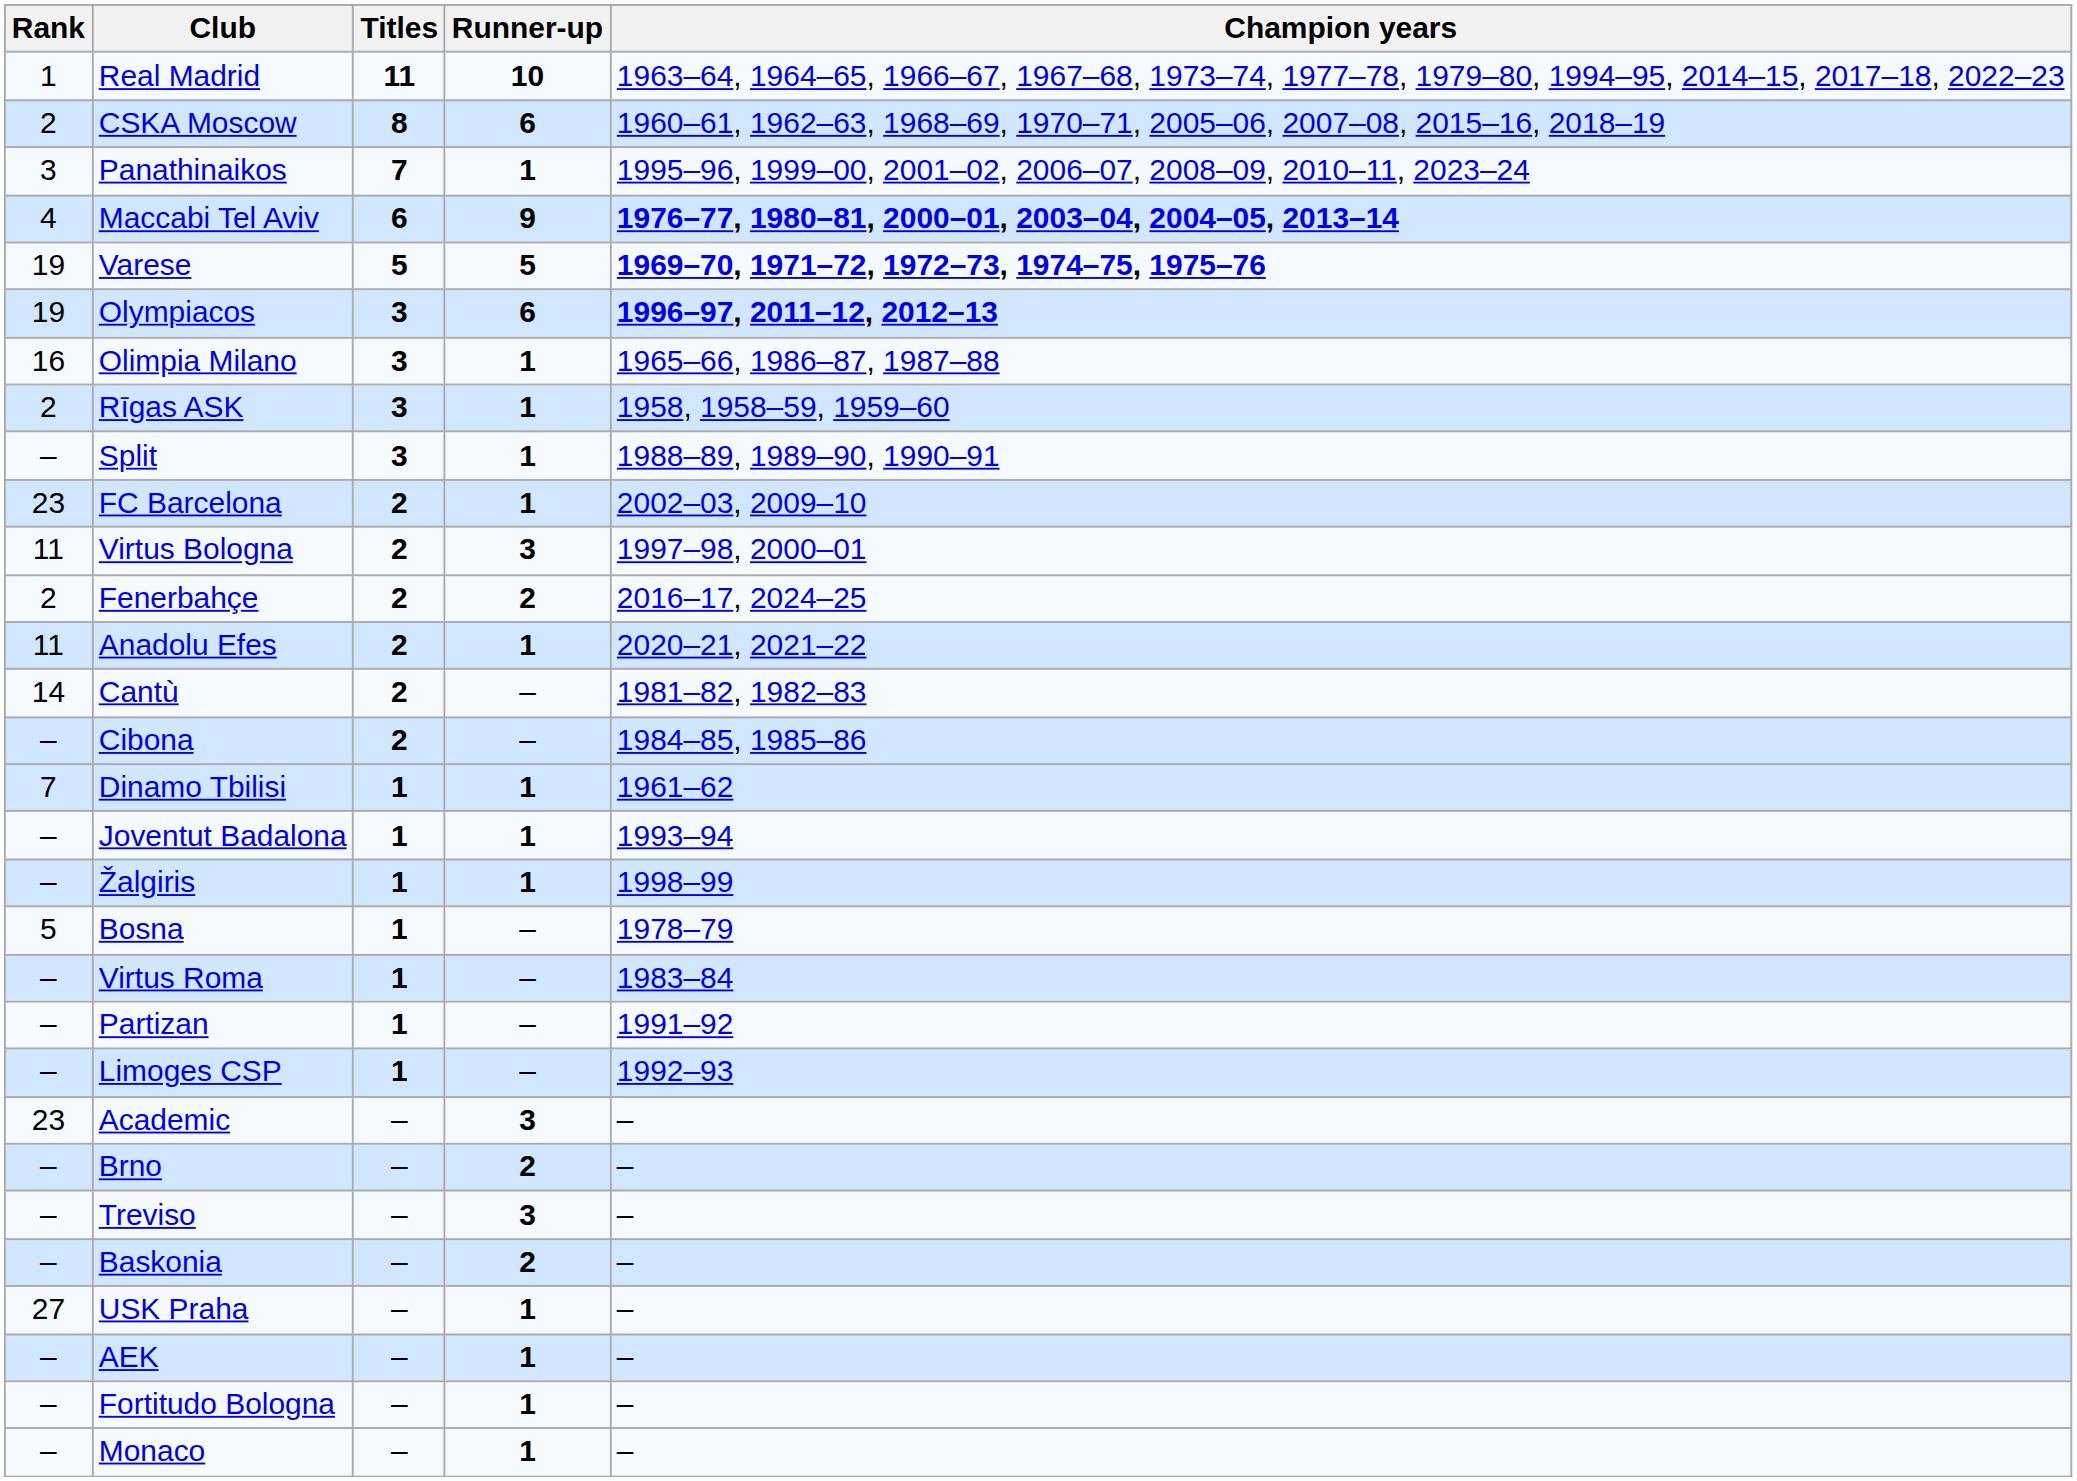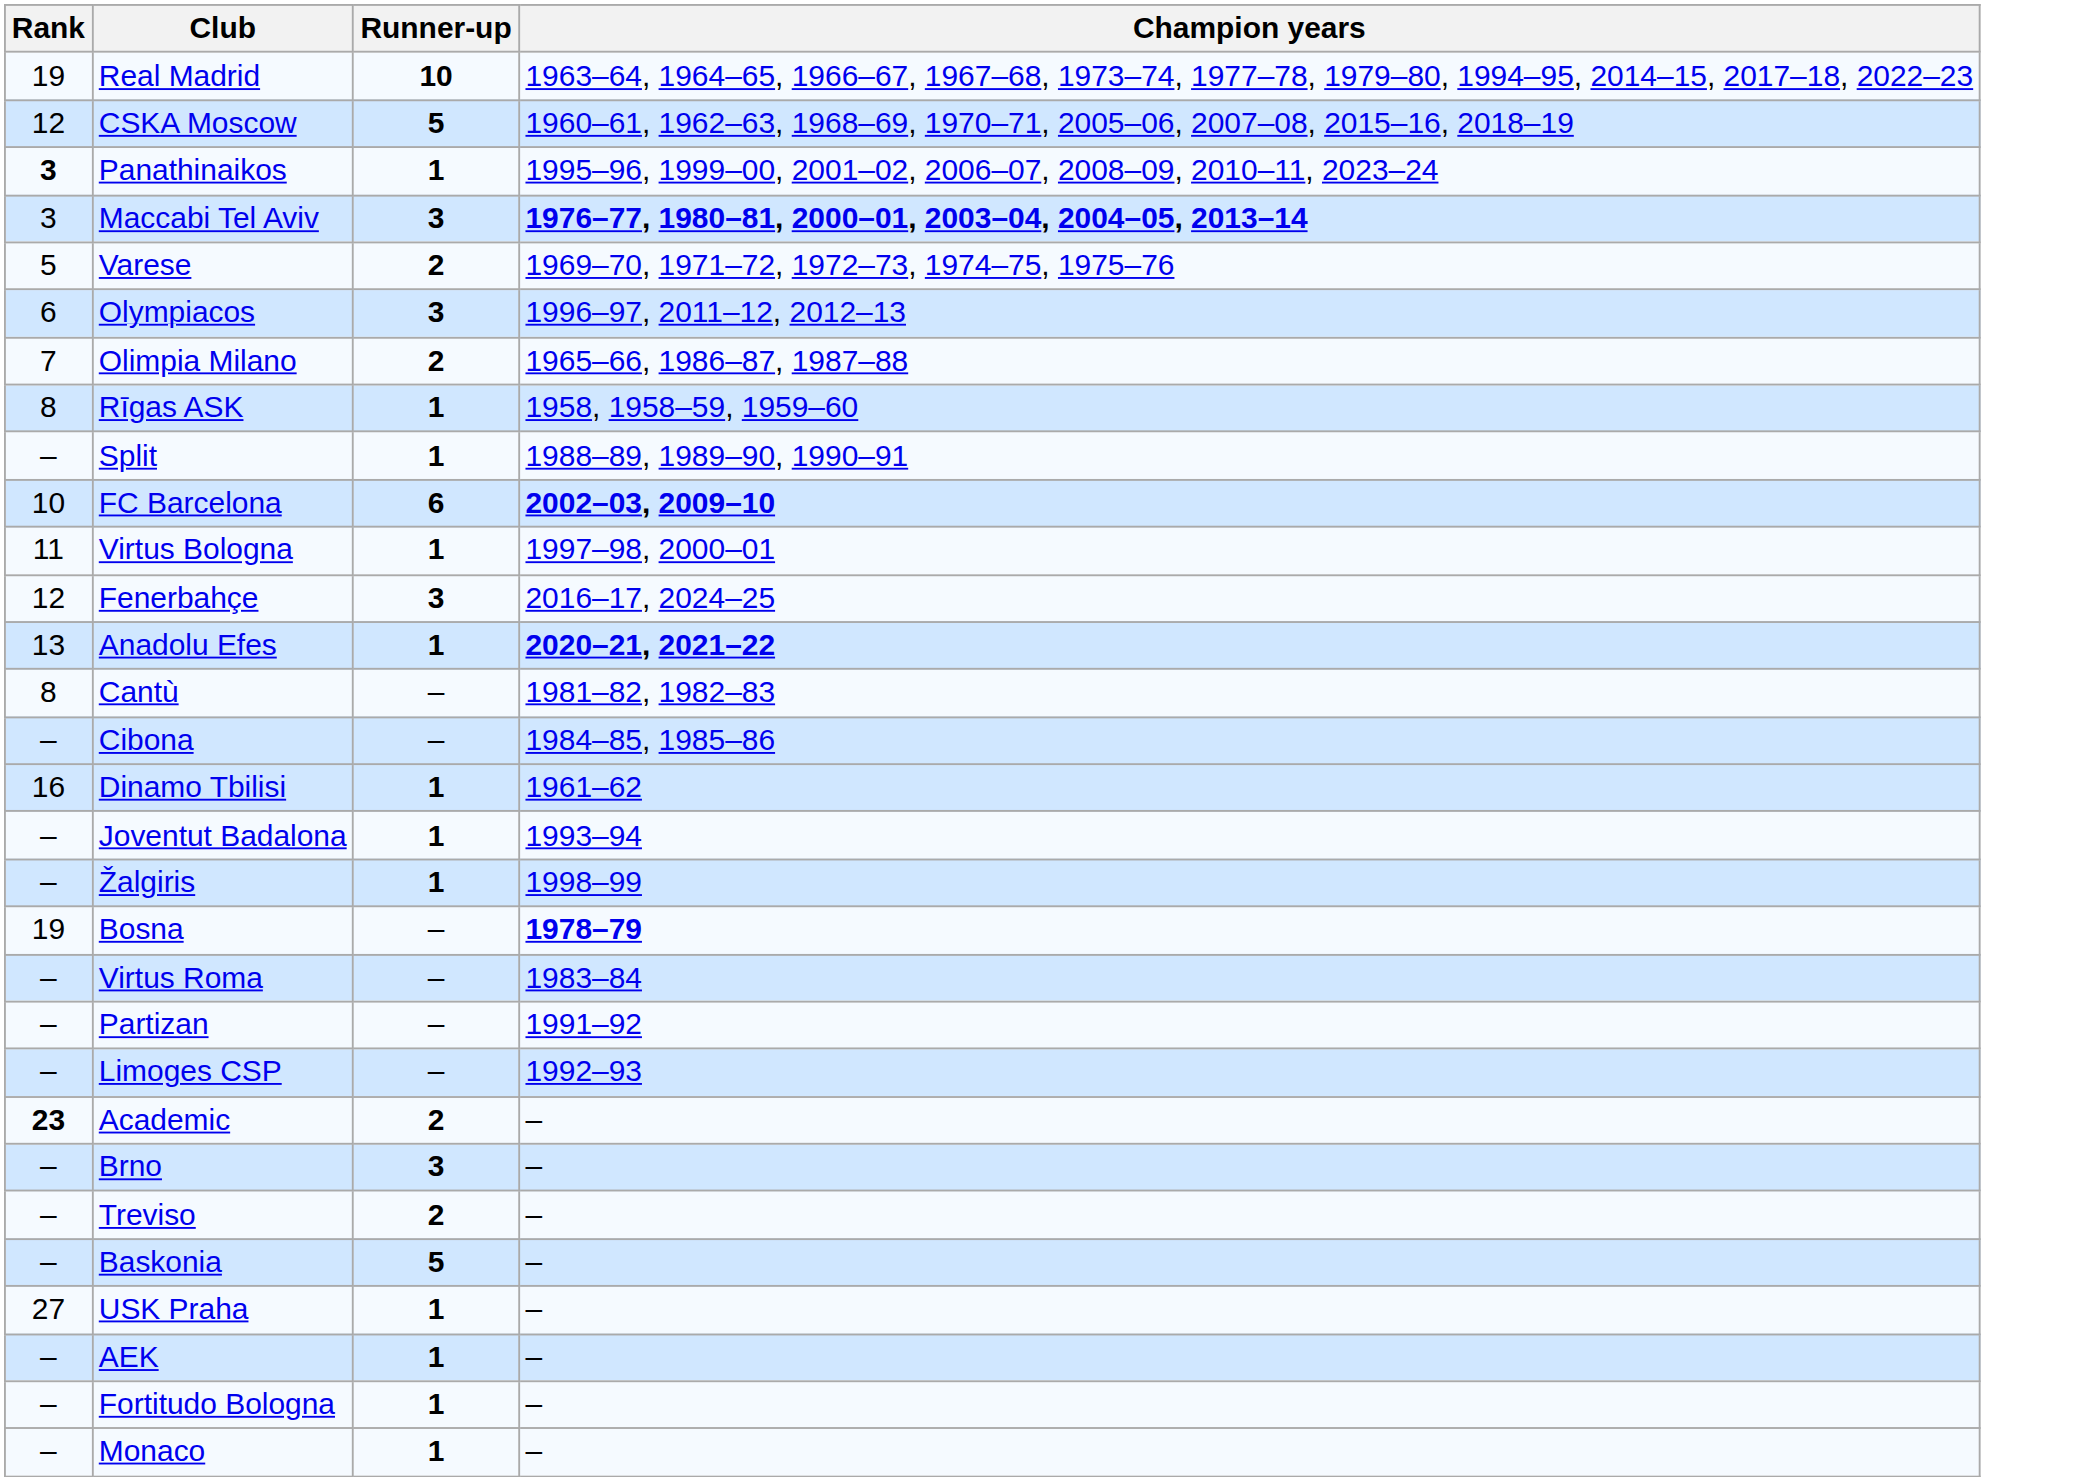 <table class="wikitable sortable">
 <tr>
 <th>Rank</th>
 <th>Club</th>
-<th>Titles</th>
 <th>Runner-up</th>
 <th>Champion years</th>
 </tr>
 <tr bgcolor=#F5FAFF>
-<td align=center>1</td>
+<td align=center>19</td>
 <td> <a href='#'>Real Madrid</a></td>
-<td align=center><strong>11</strong></td>
 <td align=center><strong>10</strong></td>
 <td><a href='#'>1963–64</a>, <a href='#'>1964–65</a>, <a href='#'>1966–67</a>, <a href='#'>1967–68</a>, <a href='#'>1973–74</a>, <a href='#'>1977–78</a>, <a href='#'>1979–80</a>, <a href='#'>1994–95</a>, <a href='#'>2014–15</a>, <a href='#'>2017–18</a>, <a href='#'>2022–23</a></td>
 </tr>
 <tr bgcolor=#D0E7FF>
-<td align=center>2</td>
+<td align="center">12</td>
 <td>  <a href='#'>CSKA Moscow</a></td>
-<td align=center><strong>8</strong></td>
-<td align=center><strong>6</strong></td>
+<td align=center><strong>5</strong></td>
 <td><a href='#'>1960–61</a>, <a href='#'>1962–63</a>, <a href='#'>1968–69</a>, <a href='#'>1970–71</a>, <a href='#'>2005–06</a>, <a href='#'>2007–08</a>, <a href='#'>2015–16</a>, <a href='#'>2018–19</a></td>
 </tr>
 <tr bgcolor=#F5FAFF>
-<td align=center>3</td>
+<td align=center><strong>3</strong></td>
 <td> <a href='#'>Panathinaikos</a></td>
-<td align=center><strong>7</strong></td>
 <td align=center><strong>1</strong></td>
 <td><a href='#'>1995–96</a>, <a href='#'>1999–00</a>, <a href='#'>2001–02</a>, <a href='#'>2006–07</a>, <a href='#'>2008–09</a>, <a href='#'>2010–11</a>, <a href='#'>2023–24</a></td>
 </tr>
 <tr bgcolor=#D0E7FF>
-<td align=center>4</td>
+<td align=center>3</td>
 <td> <a href='#'>Maccabi Tel Aviv</a></td>
-<td align=center><strong>6</strong></td>
-<td align=center><strong>9</strong></td>
+<td align=center><strong>3</strong></td>
 <td><strong><a href='#'>1976–77</a>, <a href='#'>1980–81</a>, <a href='#'>2000–01</a>, <a href='#'>2003–04</a>, <a href='#'>2004–05</a>, <a href='#'>2013–14</a></strong></td>
 </tr>
 <tr bgcolor=#F5FAFF>
-<td align=center>19</td>
+<td align=center>5</td>
 <td> <a href='#'>Varese</a></td>
-<td align=center><strong>5</strong></td>
-<td align=center><strong>5</strong></td>
-<td><strong><a href='#'>1969–70</a>, <a href='#'>1971–72</a>, <a href='#'>1972–73</a>, <a href='#'>1974–75</a>, <a href='#'>1975–76</a></strong></td>
+<td align=center><strong>2</strong></td>
+<td><a href='#'>1969–70</a>, <a href='#'>1971–72</a>, <a href='#'>1972–73</a>, <a href='#'>1974–75</a>, <a href='#'>1975–76</a></td>
 </tr>
 <tr bgcolor=#D0E7FF>
-<td align=center>19</td>
+<td align=center>6</td>
 <td> <a href='#'>Olympiacos</a></td>
 <td align=center><strong>3</strong></td>
-<td align=center><strong>6</strong></td>
-<td><strong><a href='#'>1996–97</a>, <a href='#'>2011–12</a>, <a href='#'>2012–13</a></strong></td>
+<td><a href='#'>1996–97</a>, <a href='#'>2011–12</a>, <a href='#'>2012–13</a></td>
 </tr>
 <tr bgcolor=#F5FAFF>
-<td align="center">16</td>
+<td align=center>7</td>
 <td> <a href='#'>Olimpia Milano</a></td>
-<td align=center><strong>3</strong></td>
-<td align=center><strong>1</strong></td>
+<td align=center><strong>2</strong></td>
 <td><a href='#'>1965–66</a>, <a href='#'>1986–87</a>, <a href='#'>1987–88</a></td>
 </tr>
 <tr bgcolor=#D0E7FF>
-<td align=center>2</td>
+<td align=center>8</td>
 <td> <a href='#'>Rīgas ASK</a></td>
-<td align=center><strong>3</strong></td>
 <td align=center><strong>1</strong></td>
 <td><a href='#'>1958</a>, <a href='#'>1958–59</a>, <a href='#'>1959–60</a></td>
 </tr>
 <tr bgcolor=#F5FAFF>
 <td align=center>–</td>
 <td> <a href='#'>Split</a></td>
-<td align=center><strong>3</strong></td>
 <td align=center><strong>1</strong></td>
 <td><a href='#'>1988–89</a>, <a href='#'>1989–90</a>, <a href='#'>1990–91</a></td>
 </tr>
 <tr bgcolor=#D0E7FF>
-<td align=center>23</td>
+<td align=center>10</td>
 <td> <a href='#'>FC Barcelona</a></td>
-<td align=center><strong>2</strong></td>
-<td align=center><strong>1</strong></td>
-<td><a href='#'>2002–03</a>, <a href='#'>2009–10</a></td>
+<td align=center><strong>6</strong></td>
+<td><strong><a href='#'>2002–03</a>, <a href='#'>2009–10</a></strong></td>
 </tr>
 <tr bgcolor=#F5FAFF>
 <td align=center>11</td>
 <td> <a href='#'>Virtus Bologna</a></td>
-<td align=center><strong>2</strong></td>
-<td align=center><strong>3</strong></td>
+<td align=center><strong>1</strong></td>
 <td><a href='#'>1997–98</a>, <a href='#'>2000–01</a></td>
 </tr>
 <tr bgcolor=#F5FAFF>
-<td align=center>2</td>
+<td align="center">12</td>
 <td> <a href='#'>Fenerbahçe</a></td>
-<td align="center"><strong>2</strong></td>
-<td align="center"><strong>2</strong></td>
+<td align="center"><strong>3</strong></td>
 <td><a href='#'>2016–17</a>, <a href='#'>2024–25</a></td>
 </tr>
 <tr bgcolor=#D0E7FF>
-<td align=center>11</td>
+<td align=center>13</td>
 <td> <a href='#'>Anadolu Efes</a></td>
-<td align=center><strong>2</strong></td>
 <td align=center><strong>1</strong></td>
-<td><a href='#'>2020–21</a>, <a href='#'>2021–22</a></td>
+<td><strong><a href='#'>2020–21</a>, <a href='#'>2021–22</a></strong></td>
 </tr>
 <tr bgcolor=#F5FAFF>
-<td align=center>14</td>
+<td align=center>8</td>
 <td> <a href='#'>Cantù</a></td>
-<td align=center><strong>2</strong></td>
 <td align=center>–</td>
 <td><a href='#'>1981–82</a>, <a href='#'>1982–83</a></td>
 </tr>
 <tr bgcolor=#D0E7FF>
 <td align=center>–</td>
 <td> <a href='#'>Cibona</a></td>
-<td align=center><strong>2</strong></td>
 <td align=center>–</td>
 <td><a href='#'>1984–85</a>, <a href='#'>1985–86</a></td>
 </tr>
 <tr bgcolor="#D0E7FF">
-<td align=center>7</td>
+<td align="center">16</td>
 <td> <a href='#'>Dinamo Tbilisi</a></td>
-<td align="center"><strong>1</strong></td>
 <td align="center"><strong>1</strong></td>
 <td><a href='#'>1961–62</a></td>
 </tr>
 <tr bgcolor=#F5FAFF>
 <td align=center>–</td>
 <td> <a href='#'>Joventut Badalona</a></td>
 <td align=center><strong>1</strong></td>
-<td align=center><strong>1</strong></td>
 <td><a href='#'>1993–94</a></td>
 </tr>
 <tr bgcolor=#D0E7FF>
 <td align=center>–</td>
 <td>  <a href='#'>Žalgiris</a></td>
 <td align=center><strong>1</strong></td>
-<td align=center><strong>1</strong></td>
 <td><a href='#'>1998–99</a></td>
 </tr>
 <tr bgcolor=#F5FAFF>
-<td align=center>5</td>
+<td align=center>19</td>
 <td> <a href='#'>Bosna</a></td>
-<td align=center><strong>1</strong></td>
 <td align=center>–</td>
-<td><a href='#'>1978–79</a></td>
+<td><strong><a href='#'>1978–79</a></strong></td>
 </tr>
 <tr bgcolor=#D0E7FF>
 <td align=center>–</td>
 <td> <a href='#'>Virtus Roma</a></td>
-<td align=center><strong>1</strong></td>
 <td align=center>–</td>
 <td><a href='#'>1983–84</a></td>
 </tr>
 <tr bgcolor=#F5FAFF>
 <td align=center>–</td>
 <td> <a href='#'>Partizan</a></td>
-<td align=center><strong>1</strong></td>
 <td align=center>–</td>
 <td><a href='#'>1991–92</a></td>
 </tr>
 <tr bgcolor=#D0E7FF>
 <td align=center>–</td>
 <td> <a href='#'>Limoges CSP</a></td>
-<td align=center><strong>1</strong></td>
 <td align=center>–</td>
 <td><a href='#'>1992–93</a></td>
 </tr>
 <tr bgcolor=#F5FAFF>
-<td align=center>23</td>
+<td align=center><strong>23</strong></td>
 <td> <a href='#'>Academic</a></td>
-<td align=center>–</td>
-<td align=center><strong>3</strong></td>
+<td align=center><strong>2</strong></td>
 <td>–</td>
 </tr>
 <tr bgcolor=#D0E7FF>
 <td align=center>–</td>
 <td> <a href='#'>Brno</a></td>
-<td align=center>–</td>
-<td align=center><strong>2</strong></td>
+<td align=center><strong>3</strong></td>
 <td>–</td>
 </tr>
 <tr bgcolor=#F5FAFF>
 <td align=center>–</td>
 <td> <a href='#'>Treviso</a></td>
-<td align=center>–</td>
-<td align=center><strong>3</strong></td>
+<td align=center><strong>2</strong></td>
 <td>–</td>
 </tr>
 <tr bgcolor=#D0E7FF>
 <td align=center>–</td>
 <td> <a href='#'>Baskonia</a></td>
-<td align=center>–</td>
-<td align=center><strong>2</strong></td>
+<td align=center><strong>5</strong></td>
 <td>–</td>
 </tr>
 <tr bgcolor=#F5FAFF>
 <td align=center>27</td>
 <td> <a href='#'>USK Praha</a></td>
-<td align=center>–</td>
 <td align=center><strong>1</strong></td>
 <td>–</td>
 </tr>
 <tr bgcolor=#D0E7FF>
 <td align=center>–</td>
 <td> <a href='#'>AEK</a></td>
-<td align=center>–</td>
 <td align=center><strong>1</strong></td>
 <td>–</td>
 </tr>
 <tr bgcolor=#F5FAFF>
 <td align=center>–</td>
 <td> <a href='#'>Fortitudo Bologna</a></td>
-<td align=center>–</td>
 <td align=center><strong>1</strong></td>
 <td>–</td>
 </tr>
 <tr bgcolor=#F5FAFF>
 <td align=center>–</td>
 <td> <a href='#'>Monaco</a></td>
-<td align=center>–</td>
 <td align=center><strong>1</strong></td>
 <td>–</td>
 </tr>
 </table>
